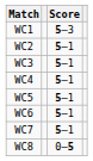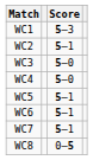 <table class="wikitable" style="font-size: 100%; margin: 1em auto 1em auto;">
 <tr>
 <th>Match</th>
 <th></th>
 <th>Score</th>
 <th></th>
 </tr>
 <tr>
 <td align="center">WC1</td>
 <td><strong></strong></td>
 <td align="center"><strong>5</strong>–3</td>
 <td></td>
 </tr>
 <tr>
 <td align="center">WC2</td>
 <td><strong></strong></td>
 <td align="center"><strong>5</strong>–1</td>
 <td></td>
 </tr>
 <tr>
 <td align="center">WC3</td>
 <td><strong></strong></td>
-<td align="center"><strong>5</strong>–1</td>
+<td align="center"><strong>5</strong>–0</td>
 <td></td>
 </tr>
 <tr>
 <td align="center">WC4</td>
 <td><strong></strong></td>
-<td align="center"><strong>5</strong>–1</td>
+<td align="center"><strong>5</strong>–0</td>
 <td></td>
 </tr>
 <tr>
 <td align="center">WC5</td>
 <td><strong></strong></td>
 <td align="center"><strong>5</strong>–1</td>
 <td></td>
 </tr>
 <tr>
 <td align="center">WC6</td>
 <td><strong></strong></td>
 <td align="center"><strong>5</strong>–1</td>
 <td></td>
 </tr>
 <tr>
 <td align="center">WC7</td>
 <td><strong></strong></td>
 <td align="center"><strong>5</strong>–1</td>
 <td></td>
 </tr>
 <tr>
 <td align="center">WC8</td>
 <td></td>
 <td align="center">0–<strong>5</strong></td>
 <td><strong></strong></td>
 </tr>
 </table>
